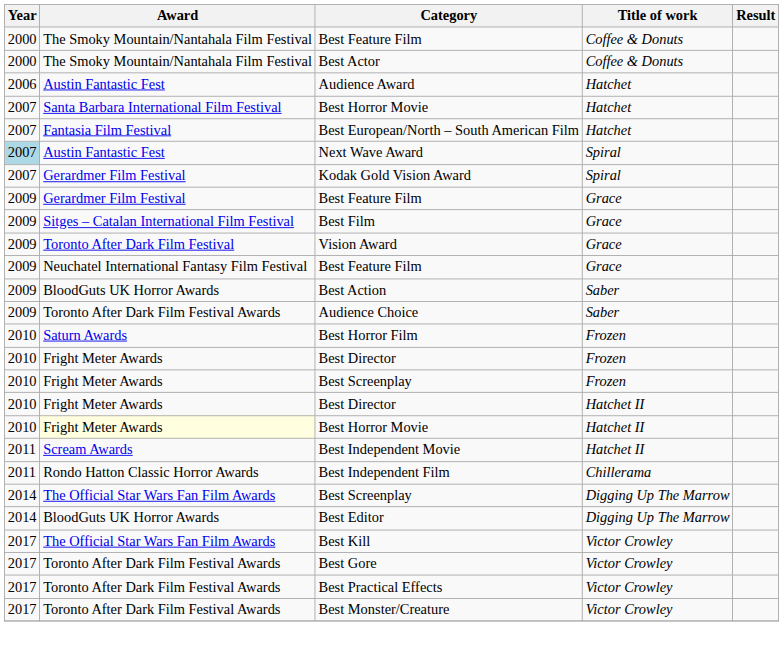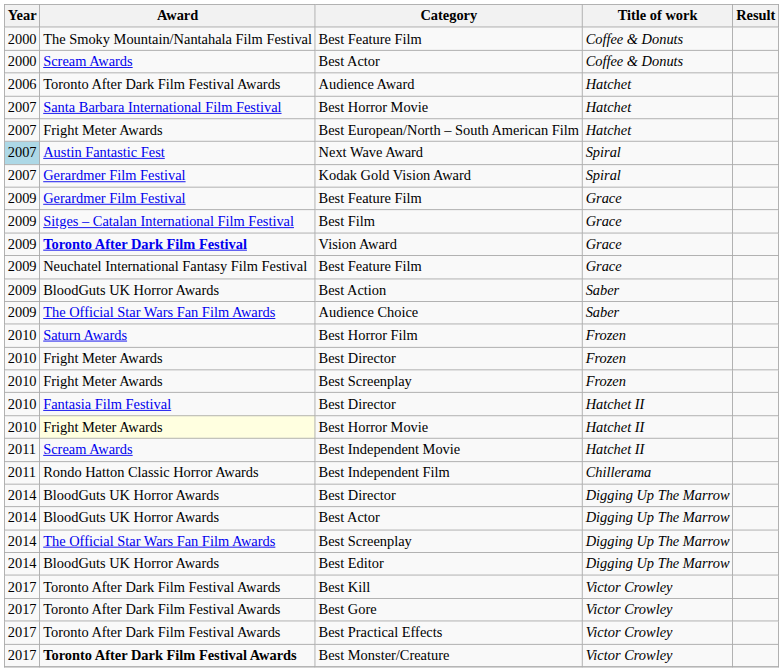 <table class="wikitable sortable">
 <tr>
 <th>Year</th>
 <th>Award</th>
 <th>Category</th>
 <th>Title of work</th>
 <th>Result</th>
 </tr>
 <tr>
 <td>2000</td>
 <td>The Smoky Mountain/Nantahala Film Festival</td>
 <td>Best Feature Film</td>
 <td><em>Coffee & Donuts</em></td>
 <td></td>
 </tr>
 <tr>
 <td>2000</td>
-<td>The Smoky Mountain/Nantahala Film Festival</td>
+<td><a href='#'>Scream Awards</a></td>
 <td>Best Actor</td>
 <td><em>Coffee & Donuts</em></td>
 <td></td>
 </tr>
 <tr>
 <td>2006</td>
-<td><a href='#'>Austin Fantastic Fest</a></td>
+<td>Toronto After Dark Film Festival Awards</td>
 <td>Audience Award</td>
 <td><em>Hatchet</em></td>
 <td></td>
 </tr>
 <tr>
 <td>2007</td>
 <td><a href='#'>Santa Barbara International Film Festival</a></td>
 <td>Best Horror Movie</td>
 <td><em>Hatchet</em></td>
 <td></td>
 </tr>
 <tr>
 <td>2007</td>
-<td><a href='#'>Fantasia Film Festival</a></td>
+<td>Fright Meter Awards</td>
 <td>Best European/North – South American Film</td>
 <td><em>Hatchet</em></td>
 <td></td>
 </tr>
 <tr>
 <td style="background: lightblue;">2007</td>
 <td><a href='#'>Austin Fantastic Fest</a></td>
 <td>Next Wave Award</td>
 <td><em>Spiral</em></td>
 <td></td>
 </tr>
 <tr>
 <td>2007</td>
 <td><a href='#'>Gerardmer Film Festival</a></td>
 <td>Kodak Gold Vision Award</td>
 <td><em>Spiral</em></td>
 <td></td>
 </tr>
 <tr>
 <td>2009</td>
 <td><a href='#'>Gerardmer Film Festival</a></td>
 <td>Best Feature Film</td>
 <td><em>Grace</em></td>
 <td></td>
 </tr>
 <tr>
 <td>2009</td>
 <td><a href='#'>Sitges – Catalan International Film Festival</a></td>
 <td>Best Film</td>
 <td><em>Grace</em></td>
 <td></td>
 </tr>
 <tr>
 <td>2009</td>
-<td><a href='#'>Toronto After Dark Film Festival</a></td>
+<td><strong><a href='#'>Toronto After Dark Film Festival</a></strong></td>
 <td>Vision Award</td>
 <td><em>Grace</em></td>
 <td></td>
 </tr>
 <tr>
 <td>2009</td>
 <td>Neuchatel International Fantasy Film Festival</td>
 <td>Best Feature Film</td>
 <td><em>Grace</em></td>
 <td></td>
 </tr>
 <tr>
 <td>2009</td>
 <td>BloodGuts UK Horror Awards</td>
 <td>Best Action</td>
 <td><em>Saber</em></td>
 <td></td>
 </tr>
 <tr>
 <td>2009</td>
-<td>Toronto After Dark Film Festival Awards</td>
+<td><a href='#'>The Official Star Wars Fan Film Awards</a></td>
 <td>Audience Choice</td>
 <td><em>Saber</em></td>
 <td></td>
 </tr>
 <tr>
 <td>2010</td>
 <td><a href='#'>Saturn Awards</a></td>
 <td>Best Horror Film</td>
 <td><em>Frozen</em></td>
 <td></td>
 </tr>
 <tr>
 <td>2010</td>
 <td>Fright Meter Awards</td>
 <td>Best Director</td>
 <td><em>Frozen</em></td>
 <td></td>
 </tr>
 <tr>
 <td>2010</td>
 <td>Fright Meter Awards</td>
 <td>Best Screenplay</td>
 <td><em>Frozen</em></td>
 <td></td>
 </tr>
 <tr>
 <td>2010</td>
-<td>Fright Meter Awards</td>
+<td><a href='#'>Fantasia Film Festival</a></td>
 <td>Best Director</td>
 <td><em>Hatchet II</em></td>
 <td></td>
 </tr>
 <tr>
 <td>2010</td>
 <td style="background: lightyellow;">Fright Meter Awards</td>
 <td>Best Horror Movie</td>
 <td><em>Hatchet II</em></td>
 <td></td>
 </tr>
 <tr>
 <td>2011</td>
 <td><a href='#'>Scream Awards</a></td>
 <td>Best Independent Movie</td>
 <td><em>Hatchet II</em></td>
 <td></td>
 </tr>
 <tr>
 <td>2011</td>
 <td>Rondo Hatton Classic Horror Awards</td>
 <td>Best Independent Film</td>
 <td><em>Chillerama</em></td>
 <td></td>
 </tr>
 <tr>
 <td>2014</td>
+<td>BloodGuts UK Horror Awards</td>
+<td>Best Director</td>
+<td><em>Digging Up The Marrow</em></td>
+<td></td>
+</tr>
+<tr>
+<td>2014</td>
+<td>BloodGuts UK Horror Awards</td>
+<td>Best Actor</td>
+<td><em>Digging Up The Marrow</em></td>
+<td></td>
+</tr>
+<tr>
+<td>2014</td>
 <td><a href='#'>The Official Star Wars Fan Film Awards</a></td>
 <td>Best Screenplay</td>
 <td><em>Digging Up The Marrow</em></td>
 <td></td>
 </tr>
 <tr>
 <td>2014</td>
 <td>BloodGuts UK Horror Awards</td>
 <td>Best Editor</td>
 <td><em>Digging Up The Marrow</em></td>
 <td></td>
 </tr>
 <tr>
 <td>2017</td>
-<td><a href='#'>The Official Star Wars Fan Film Awards</a></td>
+<td>Toronto After Dark Film Festival Awards</td>
 <td>Best Kill</td>
 <td><em>Victor Crowley</em></td>
 <td></td>
 </tr>
 <tr>
 <td>2017</td>
 <td>Toronto After Dark Film Festival Awards</td>
 <td>Best Gore</td>
 <td><em>Victor Crowley</em></td>
 <td></td>
 </tr>
 <tr>
 <td>2017</td>
 <td>Toronto After Dark Film Festival Awards</td>
 <td>Best Practical Effects</td>
 <td><em>Victor Crowley</em></td>
 <td></td>
 </tr>
 <tr>
 <td>2017</td>
-<td>Toronto After Dark Film Festival Awards</td>
+<td><strong>Toronto After Dark Film Festival Awards</strong></td>
 <td>Best Monster/Creature</td>
 <td><em>Victor Crowley</em></td>
 <td></td>
 </tr>
 <tr>
 </tr>
 </table>
